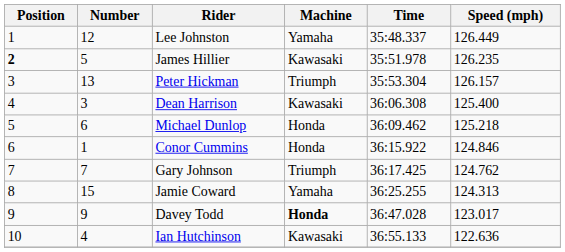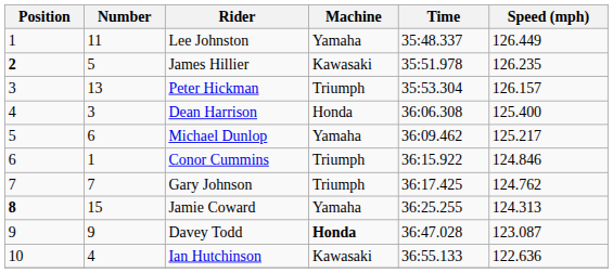 <table class="wikitable" style=width:40em;margin-bottom:0;">
 <tr>
 <th scope="col">Position</th>
 <th scope="col">Number</th>
 <th scope="col">Rider</th>
 <th scope="col">Machine</th>
 <th scope="col">Time</th>
 <th scope="col">Speed (mph)</th>
 </tr>
 <tr>
 <td>1</td>
-<td>12</td>
+<td>11</td>
 <td> Lee Johnston</td>
 <td>Yamaha</td>
 <td>35:48.337</td>
 <td>126.449</td>
 </tr>
 <tr>
 <td><strong>2</strong></td>
 <td>5</td>
 <td> James Hillier</td>
 <td>Kawasaki</td>
 <td>35:51.978</td>
 <td>126.235</td>
 </tr>
 <tr>
 <td>3</td>
 <td>13</td>
 <td> <a href='#'>Peter Hickman</a></td>
 <td>Triumph</td>
 <td>35:53.304</td>
 <td>126.157</td>
 </tr>
 <tr>
 <td>4</td>
 <td>3</td>
 <td> <a href='#'>Dean Harrison</a></td>
-<td>Kawasaki</td>
+<td>Honda</td>
 <td>36:06.308</td>
 <td>125.400</td>
 </tr>
 <tr>
 <td>5</td>
 <td>6</td>
 <td> <a href='#'>Michael Dunlop</a></td>
-<td>Honda</td>
+<td>Yamaha</td>
 <td>36:09.462</td>
-<td>125.218</td>
+<td>125.217</td>
 </tr>
 <tr>
 <td>6</td>
 <td>1</td>
 <td> <a href='#'>Conor Cummins</a></td>
-<td>Honda</td>
+<td>Triumph</td>
 <td>36:15.922</td>
 <td>124.846</td>
 </tr>
 <tr>
 <td>7</td>
 <td>7</td>
 <td> Gary Johnson</td>
 <td>Triumph</td>
 <td>36:17.425</td>
 <td>124.762</td>
 </tr>
 <tr>
-<td>8</td>
+<td><strong>8</strong></td>
 <td>15</td>
 <td> Jamie Coward</td>
 <td>Yamaha</td>
 <td>36:25.255</td>
 <td>124.313</td>
 </tr>
 <tr>
 <td>9</td>
 <td>9</td>
 <td> Davey Todd</td>
 <td><strong>Honda</strong></td>
 <td>36:47.028</td>
-<td>123.017</td>
+<td>123.087</td>
 </tr>
 <tr>
 <td>10</td>
 <td>4</td>
 <td> <a href='#'>Ian Hutchinson</a></td>
 <td>Kawasaki</td>
 <td>36:55.133</td>
 <td>122.636</td>
 </tr>
 <tr>
 </tr>
 </table>
